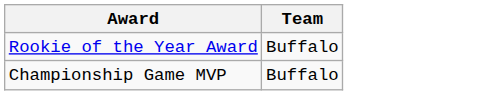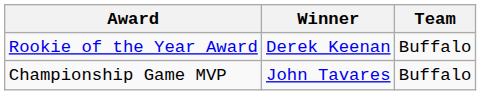 <table class="wikitable">
 <tr>
 <th>Award</th>
+<th>Winner</th>
 <th>Team</th>
 </tr>
 <tr>
 <td><a href='#'>Rookie of the Year Award</a></td>
+<td><a href='#'>Derek Keenan</a></td>
 <td>Buffalo</td>
 </tr>
 <tr>
 <td>Championship Game MVP</td>
+<td><a href='#'>John Tavares</a></td>
 <td>Buffalo</td>
 </tr>
 </table>
